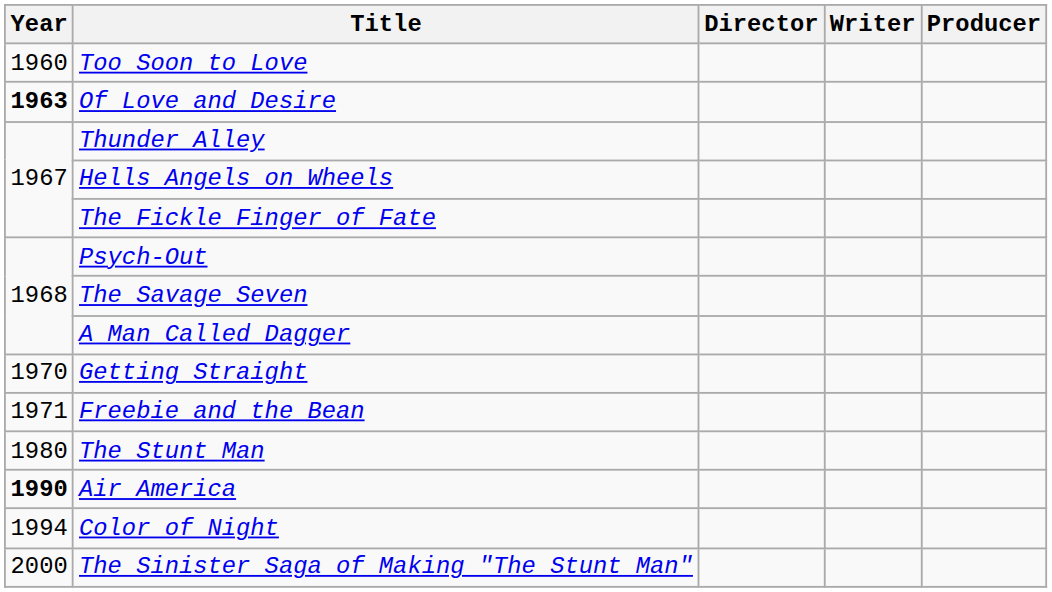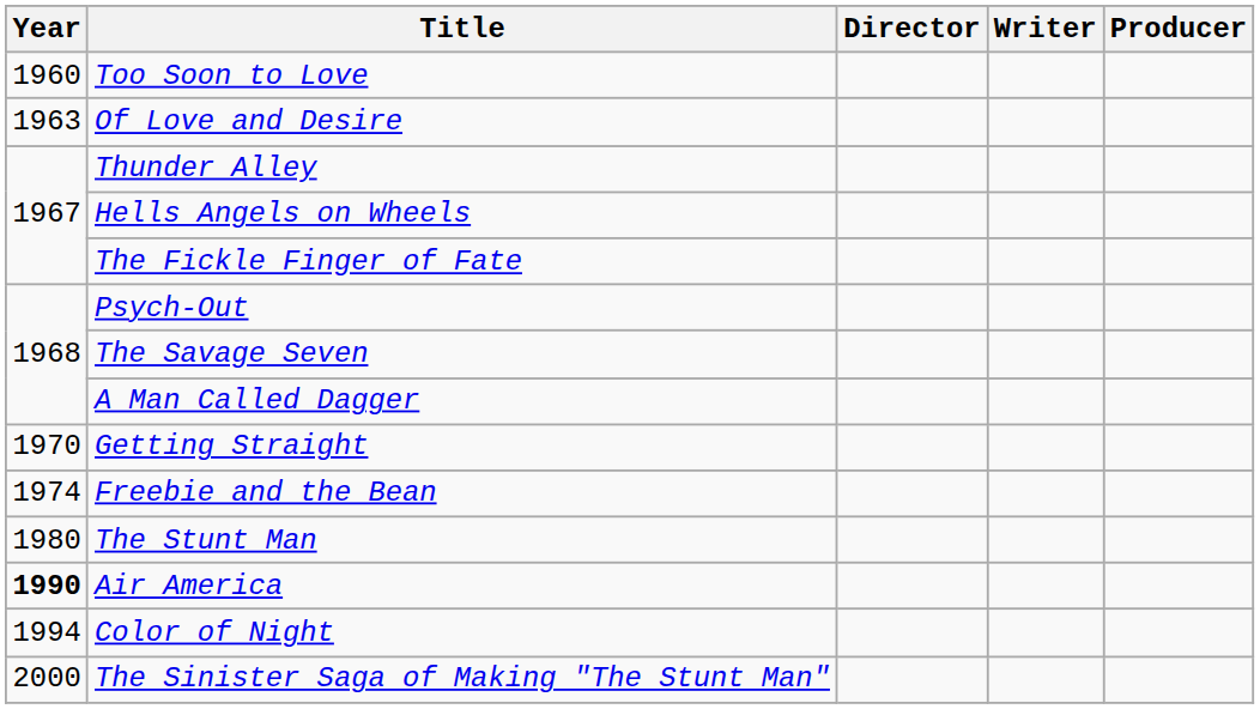 <table class="wikitable">
 <tr>
 <th>Year</th>
 <th>Title</th>
 <th>Director</th>
 <th>Writer</th>
 <th>Producer</th>
 </tr>
 <tr>
 <td>1960</td>
 <td><em><a href='#'>Too Soon to Love</a></em></td>
 <td></td>
 <td></td>
 <td></td>
 </tr>
 <tr>
-<td><strong>1963</strong></td>
+<td>1963</td>
 <td><em><a href='#'>Of Love and Desire</a></em></td>
 <td></td>
 <td></td>
 <td></td>
 </tr>
 <tr>
 <td rowspan="3">1967</td>
 <td><em><a href='#'>Thunder Alley</a></em></td>
 <td></td>
 <td></td>
 <td></td>
 </tr>
 <tr>
 <td><em><a href='#'>Hells Angels on Wheels</a></em></td>
 <td></td>
 <td></td>
 <td></td>
 </tr>
 <tr>
 <td><em><a href='#'>The Fickle Finger of Fate</a></em></td>
 <td></td>
 <td></td>
 <td></td>
 </tr>
 <tr>
 <td rowspan="3">1968</td>
 <td><em><a href='#'>Psych-Out</a></em></td>
 <td></td>
 <td></td>
 <td></td>
 </tr>
 <tr>
 <td><em><a href='#'>The Savage Seven</a></em></td>
 <td></td>
 <td></td>
 <td></td>
 </tr>
 <tr>
 <td><em><a href='#'>A Man Called Dagger</a></em></td>
 <td></td>
 <td></td>
 <td></td>
 </tr>
 <tr>
 <td>1970</td>
 <td><em><a href='#'>Getting Straight</a></em></td>
 <td></td>
 <td></td>
 <td></td>
 </tr>
 <tr>
-<td>1971</td>
+<td>1974</td>
 <td><em><a href='#'>Freebie and the Bean</a></em></td>
 <td></td>
 <td></td>
 <td></td>
 </tr>
 <tr>
 <td>1980</td>
 <td><em><a href='#'>The Stunt Man</a></em></td>
 <td></td>
 <td></td>
 <td></td>
 </tr>
 <tr>
 <td><strong>1990</strong></td>
 <td><em><a href='#'>Air America</a></em></td>
 <td></td>
 <td></td>
 <td></td>
 </tr>
 <tr>
 <td>1994</td>
 <td><em><a href='#'>Color of Night</a></em></td>
 <td></td>
 <td></td>
 <td></td>
 </tr>
 <tr>
 <td>2000</td>
 <td><em><a href='#'>The Sinister Saga of Making "The Stunt Man"</a></em></td>
 <td></td>
 <td></td>
 <td></td>
 </tr>
 </table>
